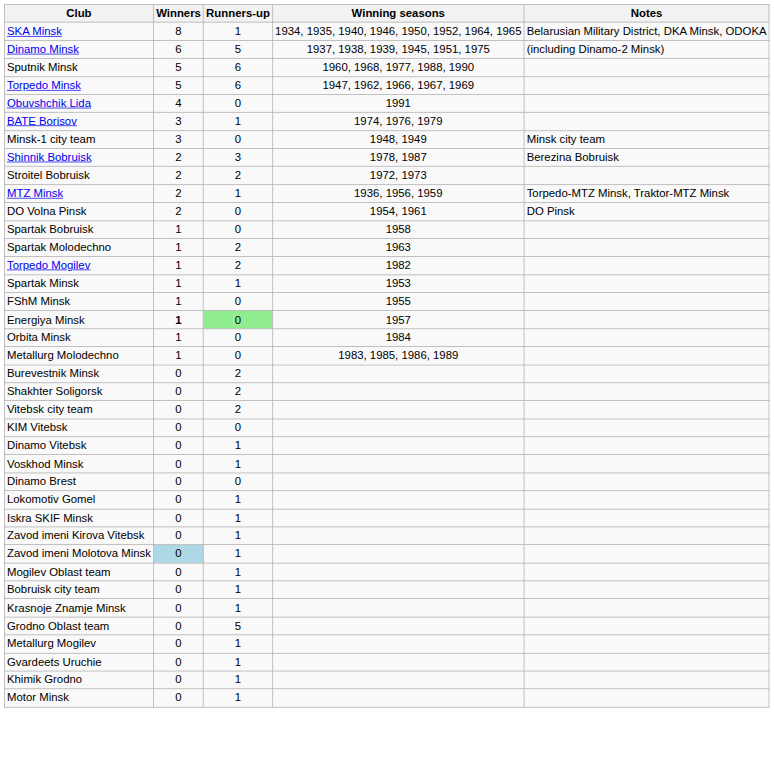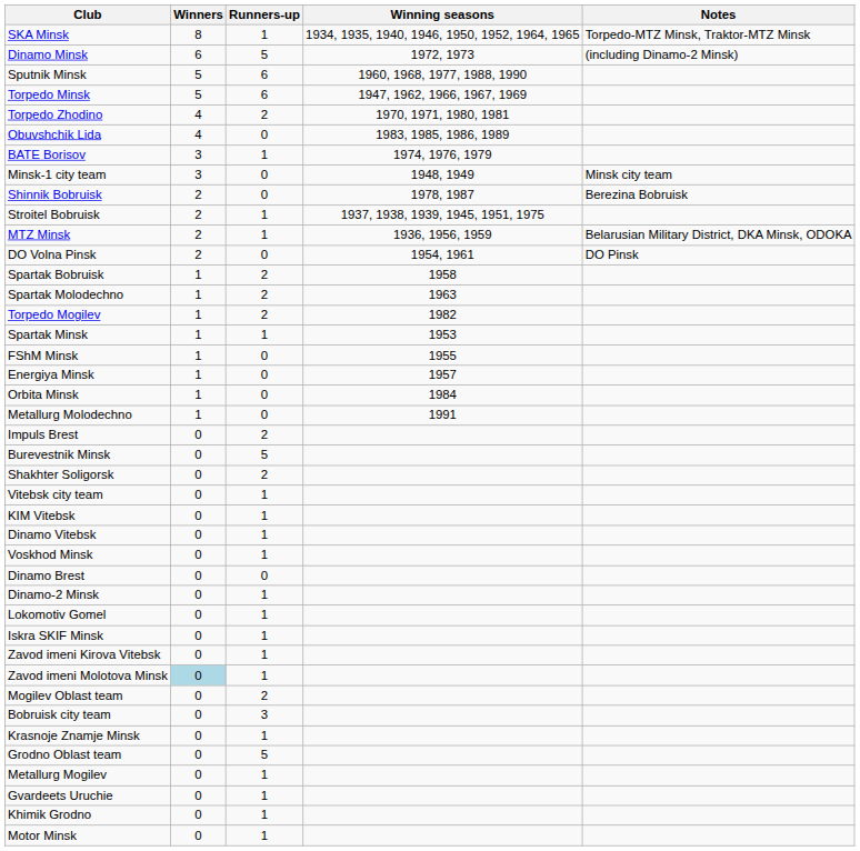 <table class="wikitable sortable">
 <tr>
 <th>Club</th>
 <th>Winners</th>
 <th>Runners-up</th>
 <th>Winning seasons</th>
 <th>Notes</th>
 </tr>
 <tr>
 <td><a href='#'>SKA Minsk</a></td>
 <td align=center>8</td>
 <td align=center>1</td>
 <td align=center>1934, 1935, 1940, 1946, 1950, 1952, 1964, 1965</td>
-<td>Belarusian Military District, DKA Minsk, ODOKA</td>
+<td>Torpedo-MTZ Minsk, Traktor-MTZ Minsk</td>
 </tr>
 <tr>
 <td><a href='#'>Dinamo Minsk</a></td>
 <td align=center>6</td>
 <td align=center>5</td>
-<td align=center>1937, 1938, 1939, 1945, 1951, 1975</td>
+<td align=center>1972, 1973</td>
 <td>(including Dinamo-2 Minsk)</td>
 </tr>
 <tr>
 <td>Sputnik Minsk</td>
 <td align=center>5</td>
 <td align=center>6</td>
 <td align=center>1960, 1968, 1977, 1988, 1990</td>
 <td></td>
 </tr>
 <tr>
 <td><a href='#'>Torpedo Minsk</a></td>
 <td align=center>5</td>
 <td align=center>6</td>
 <td align=center>1947, 1962, 1966, 1967, 1969</td>
 <td></td>
 </tr>
 <tr>
+<td><a href='#'>Torpedo Zhodino</a></td>
+<td align=center>4</td>
+<td align=center>2</td>
+<td align=center>1970, 1971, 1980, 1981</td>
+<td></td>
+</tr>
+<tr>
 <td><a href='#'>Obuvshchik Lida</a></td>
 <td align=center>4</td>
 <td align=center>0</td>
-<td align=center>1991</td>
+<td align=center>1983, 1985, 1986, 1989</td>
 <td></td>
 </tr>
 <tr>
 <td><a href='#'>BATE Borisov</a></td>
 <td align=center>3</td>
 <td align=center>1</td>
 <td align=center>1974, 1976, 1979</td>
 <td></td>
 </tr>
 <tr>
 <td>Minsk-1 city team</td>
 <td align=center>3</td>
 <td align=center>0</td>
 <td align=center>1948, 1949</td>
 <td>Minsk city team</td>
 </tr>
 <tr>
 <td><a href='#'>Shinnik Bobruisk</a></td>
 <td align=center>2</td>
-<td align=center>3</td>
+<td align=center>0</td>
 <td align=center>1978, 1987</td>
 <td>Berezina Bobruisk</td>
 </tr>
 <tr>
 <td>Stroitel Bobruisk</td>
 <td align=center>2</td>
-<td align=center>2</td>
-<td align=center>1972, 1973</td>
+<td align=center>1</td>
+<td align=center>1937, 1938, 1939, 1945, 1951, 1975</td>
 <td></td>
 </tr>
 <tr>
 <td><a href='#'>MTZ Minsk</a></td>
 <td align=center>2</td>
 <td align=center>1</td>
 <td align=center>1936, 1956, 1959</td>
-<td>Torpedo-MTZ Minsk, Traktor-MTZ Minsk</td>
+<td>Belarusian Military District, DKA Minsk, ODOKA</td>
 </tr>
 <tr>
 <td>DO Volna Pinsk</td>
 <td align=center>2</td>
 <td align=center>0</td>
 <td align=center>1954, 1961</td>
 <td>DO Pinsk</td>
 </tr>
 <tr>
 <td>Spartak Bobruisk</td>
 <td align=center>1</td>
-<td align=center>0</td>
+<td align=center>2</td>
 <td align=center>1958</td>
 <td></td>
 </tr>
 <tr>
 <td>Spartak Molodechno</td>
 <td align=center>1</td>
 <td align=center>2</td>
 <td align=center>1963</td>
 <td></td>
 </tr>
 <tr>
 <td><a href='#'>Torpedo Mogilev</a></td>
 <td align=center>1</td>
 <td align=center>2</td>
 <td align=center>1982</td>
 <td></td>
 </tr>
 <tr>
 <td>Spartak Minsk</td>
 <td align=center>1</td>
 <td align=center>1</td>
 <td align=center>1953</td>
 <td></td>
 </tr>
 <tr>
 <td>FShM Minsk</td>
 <td align=center>1</td>
 <td align=center>0</td>
 <td align=center>1955</td>
 <td></td>
 </tr>
 <tr>
 <td>Energiya Minsk</td>
-<td align=center><strong>1</strong></td>
-<td align=center style="background: lightgreen;">0</td>
+<td align=center>1</td>
+<td align=center>0</td>
 <td align=center>1957</td>
 <td></td>
 </tr>
 <tr>
 <td>Orbita Minsk</td>
 <td align=center>1</td>
 <td align=center>0</td>
 <td align=center>1984</td>
 <td></td>
 </tr>
 <tr>
 <td>Metallurg Molodechno</td>
 <td align=center>1</td>
 <td align=center>0</td>
-<td align=center>1983, 1985, 1986, 1989</td>
+<td align=center>1991</td>
+<td></td>
+</tr>
+<tr>
+<td>Impuls Brest</td>
+<td align=center>0</td>
+<td align=center>2</td>
+<td align=center></td>
 <td></td>
 </tr>
 <tr>
 <td>Burevestnik Minsk</td>
 <td align=center>0</td>
-<td align=center>2</td>
+<td align=center>5</td>
 <td align=center></td>
 <td></td>
 </tr>
 <tr>
 <td>Shakhter Soligorsk</td>
 <td align=center>0</td>
 <td align=center>2</td>
 <td align=center></td>
 <td></td>
 </tr>
 <tr>
 <td>Vitebsk city team</td>
 <td align=center>0</td>
-<td align=center>2</td>
+<td align=center>1</td>
 <td align=center></td>
 <td></td>
 </tr>
 <tr>
 <td>KIM Vitebsk</td>
 <td align=center>0</td>
-<td align=center>0</td>
+<td align=center>1</td>
 <td align=center></td>
 <td></td>
 </tr>
 <tr>
 <td>Dinamo Vitebsk</td>
 <td align=center>0</td>
 <td align=center>1</td>
 <td align=center></td>
 <td></td>
 </tr>
 <tr>
 <td>Voskhod Minsk</td>
 <td align=center>0</td>
 <td align=center>1</td>
 <td align=center></td>
 <td></td>
 </tr>
 <tr>
 <td>Dinamo Brest</td>
 <td align=center>0</td>
 <td align=center>0</td>
+<td align=center></td>
+<td></td>
+</tr>
+<tr>
+<td>Dinamo-2 Minsk</td>
+<td align=center>0</td>
+<td align=center>1</td>
 <td align=center></td>
 <td></td>
 </tr>
 <tr>
 <td>Lokomotiv Gomel</td>
 <td align=center>0</td>
 <td align=center>1</td>
 <td align=center></td>
 <td></td>
 </tr>
 <tr>
 <td>Iskra SKIF Minsk</td>
 <td align=center>0</td>
 <td align=center>1</td>
 <td align=center></td>
 <td></td>
 </tr>
 <tr>
 <td>Zavod imeni Kirova Vitebsk</td>
 <td align=center>0</td>
 <td align=center>1</td>
 <td align=center></td>
 <td></td>
 </tr>
 <tr>
 <td>Zavod imeni Molotova Minsk</td>
 <td align=center style="background: lightblue;">0</td>
 <td align=center>1</td>
 <td align=center></td>
 <td></td>
 </tr>
 <tr>
 <td>Mogilev Oblast team</td>
 <td align=center>0</td>
-<td align=center>1</td>
+<td align=center>2</td>
 <td align=center></td>
 <td></td>
 </tr>
 <tr>
 <td>Bobruisk city team</td>
 <td align=center>0</td>
-<td align=center>1</td>
+<td align=center>3</td>
 <td align=center></td>
 <td></td>
 </tr>
 <tr>
 <td>Krasnoje Znamje Minsk</td>
 <td align=center>0</td>
 <td align=center>1</td>
 <td align=center></td>
 <td></td>
 </tr>
 <tr>
 <td>Grodno Oblast team</td>
 <td align=center>0</td>
 <td align=center>5</td>
 <td align=center></td>
 <td></td>
 </tr>
 <tr>
 <td>Metallurg Mogilev</td>
 <td align=center>0</td>
 <td align=center>1</td>
 <td align=center></td>
 <td></td>
 </tr>
 <tr>
 <td>Gvardeets Uruchie</td>
 <td align=center>0</td>
 <td align=center>1</td>
 <td align=center></td>
 <td></td>
 </tr>
 <tr>
 <td>Khimik Grodno</td>
 <td align=center>0</td>
 <td align=center>1</td>
 <td align=center></td>
 <td></td>
 </tr>
 <tr>
 <td>Motor Minsk</td>
 <td align=center>0</td>
 <td align=center>1</td>
 <td align=center></td>
 <td></td>
 </tr>
 </table>
